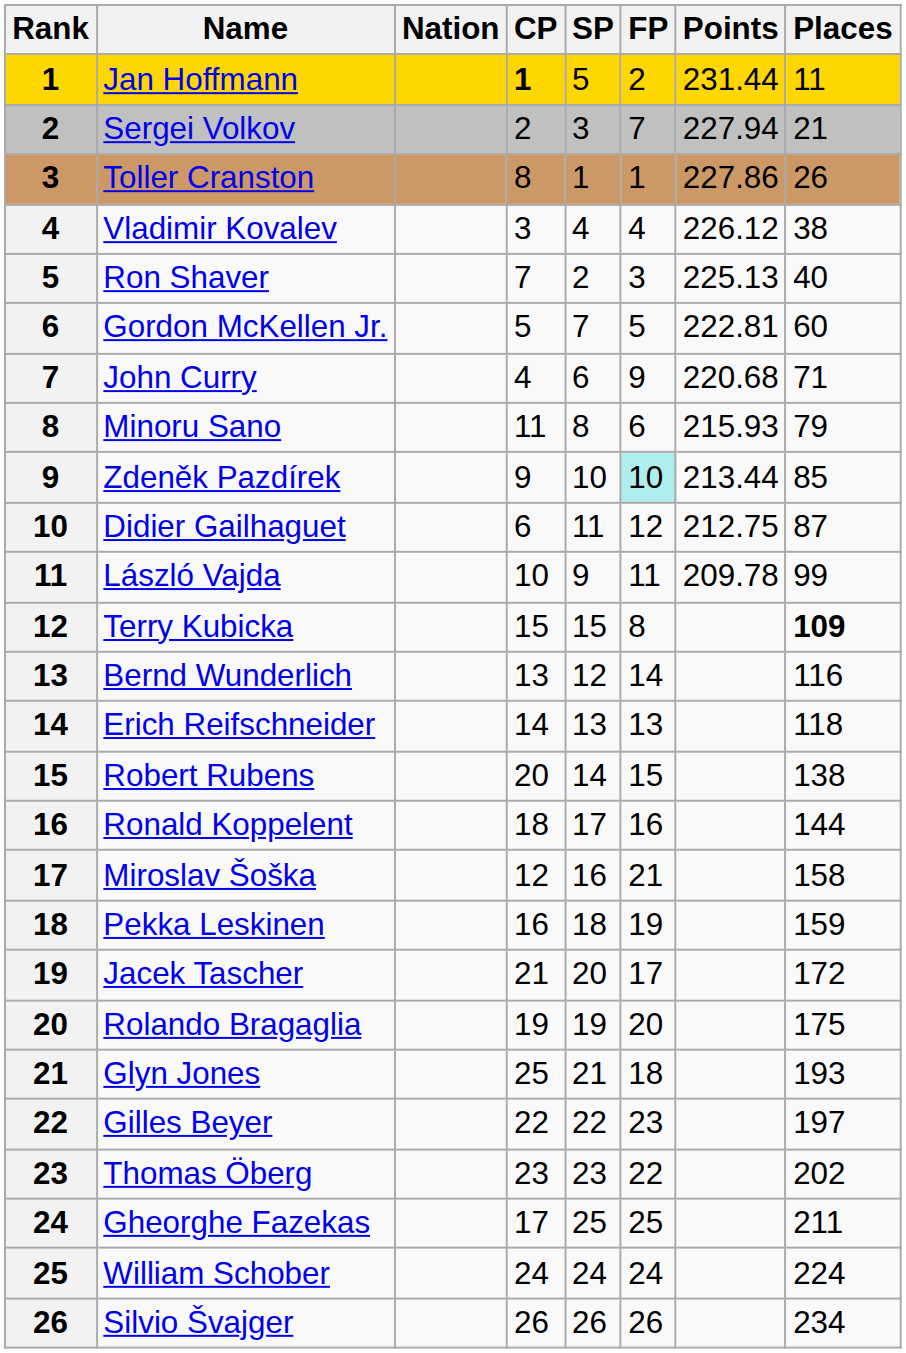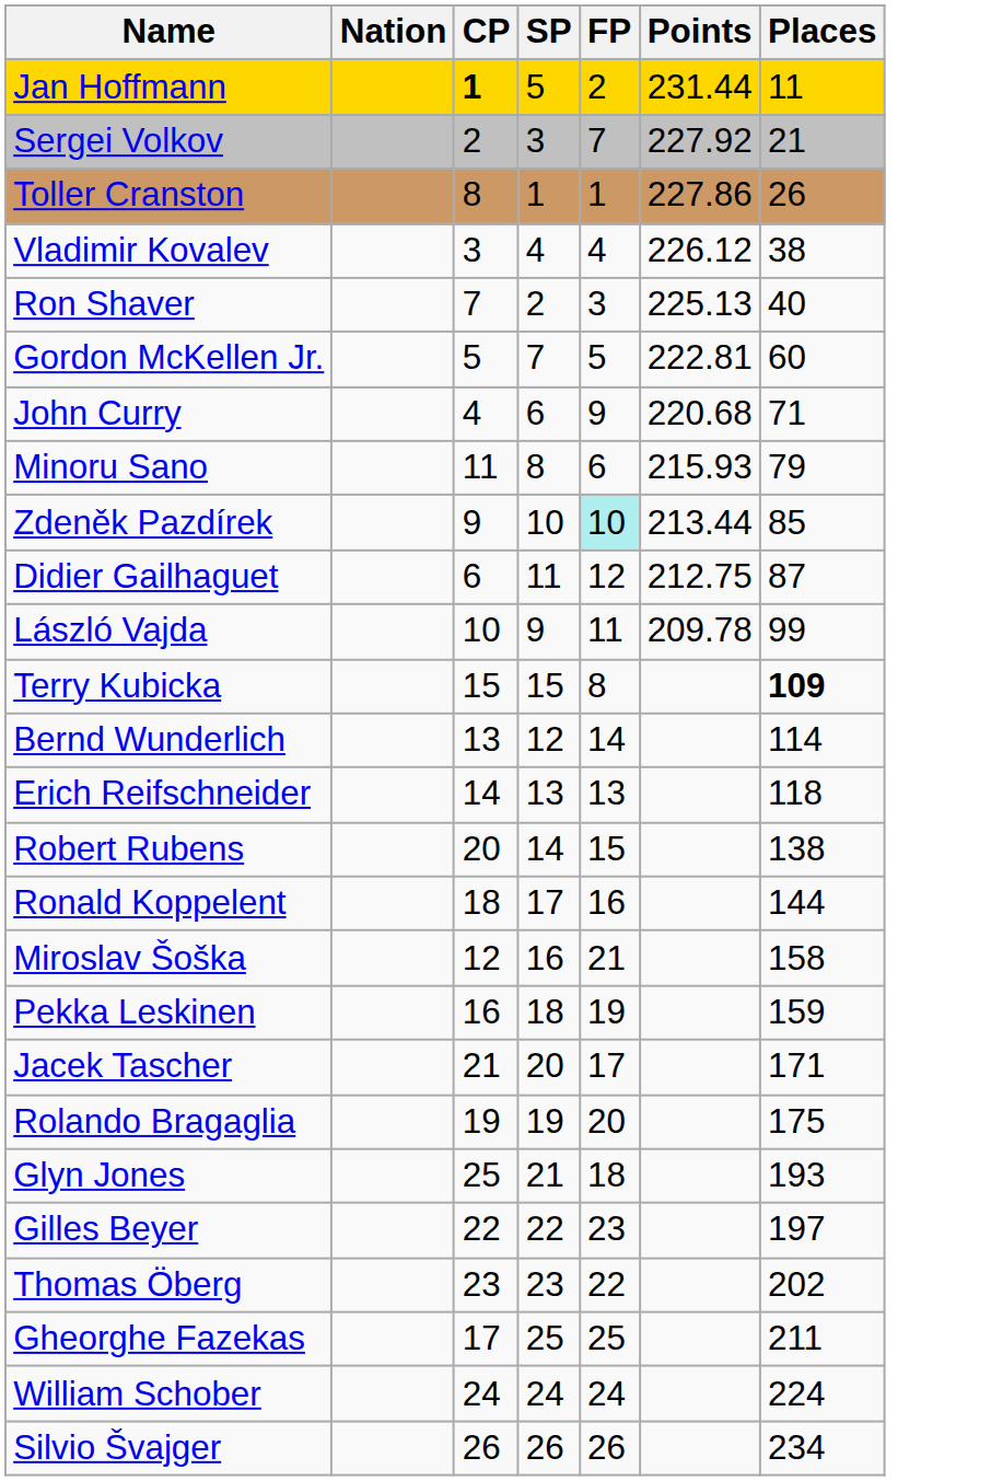 <table class="wikitable">
 <tr>
-<th>Rank</th>
 <th>Name</th>
 <th>Nation</th>
 <th>CP</th>
 <th>SP</th>
 <th>FP</th>
 <th>Points</th>
 <th>Places</th>
 </tr>
 <tr bgcolor=gold>
-<td align=center><strong>1</strong></td>
 <td><a href='#'>Jan Hoffmann</a></td>
 <td></td>
 <td><strong>1</strong></td>
 <td>5</td>
 <td>2</td>
 <td>231.44</td>
 <td>11</td>
 </tr>
 <tr bgcolor=silver>
-<td align=center><strong>2</strong></td>
 <td><a href='#'>Sergei Volkov</a></td>
 <td></td>
 <td>2</td>
 <td>3</td>
 <td>7</td>
-<td>227.94</td>
+<td>227.92</td>
 <td>21</td>
 </tr>
 <tr bgcolor=cc9966>
-<td align=center><strong>3</strong></td>
 <td><a href='#'>Toller Cranston</a></td>
 <td></td>
 <td>8</td>
 <td>1</td>
 <td>1</td>
 <td>227.86</td>
 <td>26</td>
 </tr>
 <tr>
-<th>4</th>
 <td><a href='#'>Vladimir Kovalev</a></td>
 <td></td>
 <td>3</td>
 <td>4</td>
 <td>4</td>
 <td>226.12</td>
 <td>38</td>
 </tr>
 <tr>
-<th>5</th>
 <td><a href='#'>Ron Shaver</a></td>
 <td></td>
 <td>7</td>
 <td>2</td>
 <td>3</td>
 <td>225.13</td>
 <td>40</td>
 </tr>
 <tr>
-<th>6</th>
 <td><a href='#'>Gordon McKellen Jr.</a></td>
 <td></td>
 <td>5</td>
 <td>7</td>
 <td>5</td>
 <td>222.81</td>
 <td>60</td>
 </tr>
 <tr>
-<th>7</th>
 <td><a href='#'>John Curry</a></td>
 <td></td>
 <td>4</td>
 <td>6</td>
 <td>9</td>
 <td>220.68</td>
 <td>71</td>
 </tr>
 <tr>
-<th>8</th>
 <td><a href='#'>Minoru Sano</a></td>
 <td></td>
 <td>11</td>
 <td>8</td>
 <td>6</td>
 <td>215.93</td>
 <td>79</td>
 </tr>
 <tr>
-<th>9</th>
 <td><a href='#'>Zdeněk Pazdírek</a></td>
 <td></td>
 <td>9</td>
 <td>10</td>
 <td style="background: paleturquoise;">10</td>
 <td>213.44</td>
 <td>85</td>
 </tr>
 <tr>
-<th>10</th>
 <td><a href='#'>Didier Gailhaguet</a></td>
 <td></td>
 <td>6</td>
 <td>11</td>
 <td>12</td>
 <td>212.75</td>
 <td>87</td>
 </tr>
 <tr>
-<th>11</th>
 <td><a href='#'>László Vajda</a></td>
 <td></td>
 <td>10</td>
 <td>9</td>
 <td>11</td>
 <td>209.78</td>
 <td>99</td>
 </tr>
 <tr>
-<th>12</th>
 <td><a href='#'>Terry Kubicka</a></td>
 <td></td>
 <td>15</td>
 <td>15</td>
 <td>8</td>
 <td></td>
 <td><strong>109</strong></td>
 </tr>
 <tr>
-<th>13</th>
 <td><a href='#'>Bernd Wunderlich</a></td>
 <td></td>
 <td>13</td>
 <td>12</td>
 <td>14</td>
 <td></td>
-<td>116</td>
+<td>114</td>
 </tr>
 <tr>
-<th>14</th>
 <td><a href='#'>Erich Reifschneider</a></td>
 <td></td>
 <td>14</td>
 <td>13</td>
 <td>13</td>
 <td></td>
 <td>118</td>
 </tr>
 <tr>
-<th>15</th>
 <td><a href='#'>Robert Rubens</a></td>
 <td></td>
 <td>20</td>
 <td>14</td>
 <td>15</td>
 <td></td>
 <td>138</td>
 </tr>
 <tr>
-<th>16</th>
 <td><a href='#'>Ronald Koppelent</a></td>
 <td></td>
 <td>18</td>
 <td>17</td>
 <td>16</td>
 <td></td>
 <td>144</td>
 </tr>
 <tr>
-<th>17</th>
 <td><a href='#'>Miroslav Šoška</a></td>
 <td></td>
 <td>12</td>
 <td>16</td>
 <td>21</td>
 <td></td>
 <td>158</td>
 </tr>
 <tr>
-<th>18</th>
 <td><a href='#'>Pekka Leskinen</a></td>
 <td></td>
 <td>16</td>
 <td>18</td>
 <td>19</td>
 <td></td>
 <td>159</td>
 </tr>
 <tr>
-<th>19</th>
 <td><a href='#'>Jacek Tascher</a></td>
 <td></td>
 <td>21</td>
 <td>20</td>
 <td>17</td>
 <td></td>
-<td>172</td>
+<td>171</td>
 </tr>
 <tr>
-<th>20</th>
 <td><a href='#'>Rolando Bragaglia</a></td>
 <td></td>
 <td>19</td>
 <td>19</td>
 <td>20</td>
 <td></td>
 <td>175</td>
 </tr>
 <tr>
-<th>21</th>
 <td><a href='#'>Glyn Jones</a></td>
 <td></td>
 <td>25</td>
 <td>21</td>
 <td>18</td>
 <td></td>
 <td>193</td>
 </tr>
 <tr>
-<th>22</th>
 <td><a href='#'>Gilles Beyer</a></td>
 <td></td>
 <td>22</td>
 <td>22</td>
 <td>23</td>
 <td></td>
 <td>197</td>
 </tr>
 <tr>
-<th>23</th>
 <td><a href='#'>Thomas Öberg</a></td>
 <td></td>
 <td>23</td>
 <td>23</td>
 <td>22</td>
 <td></td>
 <td>202</td>
 </tr>
 <tr>
-<th>24</th>
 <td><a href='#'>Gheorghe Fazekas</a></td>
 <td></td>
 <td>17</td>
 <td>25</td>
 <td>25</td>
 <td></td>
 <td>211</td>
 </tr>
 <tr>
-<th>25</th>
 <td><a href='#'>William Schober</a></td>
 <td></td>
 <td>24</td>
 <td>24</td>
 <td>24</td>
 <td></td>
 <td>224</td>
 </tr>
 <tr>
-<th>26</th>
 <td><a href='#'>Silvio Švajger</a></td>
 <td></td>
 <td>26</td>
 <td>26</td>
 <td>26</td>
 <td></td>
 <td>234</td>
 </tr>
 </table>
